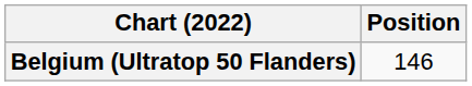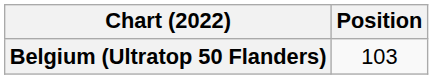 <table class="wikitable plainrowheaders" style="text-align:center">
 <tr>
 <th scope="col">Chart (2022)</th>
 <th scope="col">Position</th>
 </tr>
 <tr>
 <th scope="row">Belgium (Ultratop 50 Flanders)</th>
-<td>146</td>
+<td>103</td>
 </tr>
 </table>
